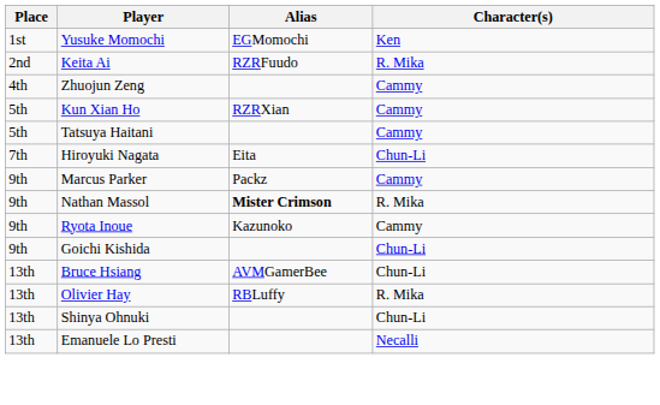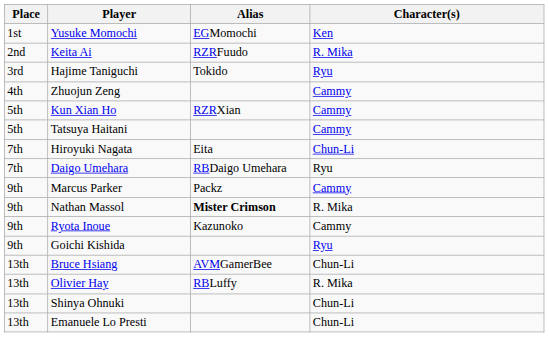 <table class="wikitable">
 <tr>
 <th style="width:50px;">Place</th>
 <th style="width:180px;">Player</th>
 <th style="width:150px;">Alias</th>
 <th style="width:300px;">Character(s)</th>
 </tr>
 <tr>
 <td>1st</td>
 <td> <a href='#'>Yusuke Momochi</a></td>
 <td><a href='#'>EG</a>Momochi</td>
 <td><a href='#'>Ken</a></td>
 </tr>
 <tr>
 <td>2nd</td>
 <td> <a href='#'>Keita Ai</a></td>
 <td><a href='#'>RZR</a>Fuudo</td>
 <td><a href='#'>R. Mika</a></td>
+</tr>
+<tr>
+<td>3rd</td>
+<td> Hajime Taniguchi</td>
+<td>Tokido</td>
+<td><a href='#'>Ryu</a></td>
 </tr>
 <tr>
 <td>4th</td>
 <td> Zhuojun Zeng</td>
 <td></td>
 <td><a href='#'>Cammy</a></td>
 </tr>
 <tr>
 <td>5th</td>
 <td> <a href='#'>Kun Xian Ho</a></td>
 <td><a href='#'>RZR</a>Xian</td>
 <td><a href='#'>Cammy</a></td>
 </tr>
 <tr>
 <td>5th</td>
 <td> Tatsuya Haitani</td>
 <td></td>
 <td><a href='#'>Cammy</a></td>
 </tr>
 <tr>
 <td>7th</td>
 <td> Hiroyuki Nagata</td>
 <td>Eita</td>
 <td><a href='#'>Chun-Li</a></td>
 </tr>
 <tr>
+<td>7th</td>
+<td> <a href='#'>Daigo Umehara</a></td>
+<td><a href='#'>RB</a>Daigo Umehara</td>
+<td>Ryu</td>
+</tr>
+<tr>
 <td>9th</td>
 <td> Marcus Parker</td>
 <td>Packz</td>
 <td><a href='#'>Cammy</a></td>
 </tr>
 <tr>
 <td>9th</td>
 <td> Nathan Massol</td>
 <td><strong>Mister Crimson</strong></td>
 <td>R. Mika</td>
 </tr>
 <tr>
 <td>9th</td>
 <td> <a href='#'>Ryota Inoue</a></td>
 <td>Kazunoko</td>
 <td>Cammy</td>
 </tr>
 <tr>
 <td>9th</td>
 <td> Goichi Kishida</td>
 <td></td>
-<td><a href='#'>Chun-Li</a></td>
+<td><a href='#'>Ryu</a></td>
 </tr>
 <tr>
 <td>13th</td>
 <td> <a href='#'>Bruce Hsiang</a></td>
 <td><a href='#'>AVM</a>GamerBee</td>
 <td>Chun-Li</td>
 </tr>
 <tr>
 <td>13th</td>
 <td> <a href='#'>Olivier Hay</a></td>
 <td><a href='#'>RB</a>Luffy</td>
 <td>R. Mika</td>
 </tr>
 <tr>
 <td>13th</td>
 <td> Shinya Ohnuki</td>
 <td></td>
 <td>Chun-Li</td>
 </tr>
 <tr>
 <td>13th</td>
 <td> Emanuele Lo Presti</td>
 <td></td>
-<td><a href='#'>Necalli</a></td>
+<td>Chun-Li</td>
 </tr>
 </table>
